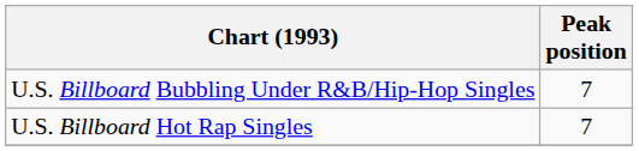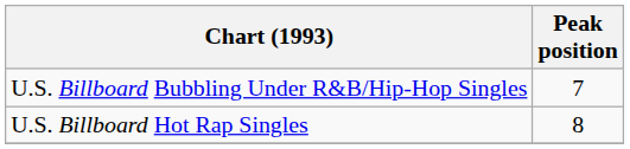 <table class="wikitable">
 <tr>
 <th align="left">Chart (1993)</th>
 <th align="center">Peak<br>position</th>
 </tr>
 <tr>
 <td align="left">U.S. <a href='#'><em>Billboard</em></a> <a href='#'>Bubbling Under R&B/Hip-Hop Singles</a></td>
 <td align="center">7</td>
 </tr>
 <tr>
 <td align="left">U.S. <em>Billboard</em> <a href='#'>Hot Rap Singles</a></td>
-<td align="center">7</td>
+<td align="center">8</td>
 </tr>
 <tr>
 </tr>
 </table>
